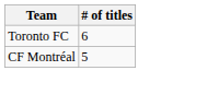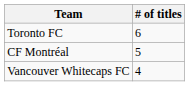 <table class="wikitable sortable">
 <tr>
 <th>Team</th>
 <th># of titles</th>
 </tr>
 <tr>
 <td>Toronto FC</td>
 <td>6</td>
 </tr>
 <tr>
 <td>CF Montréal</td>
 <td>5</td>
 </tr>
+<tr>
+<td>Vancouver Whitecaps FC</td>
+<td>4</td>
+</tr>
 </table>
